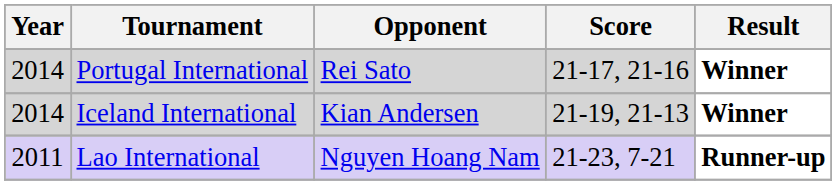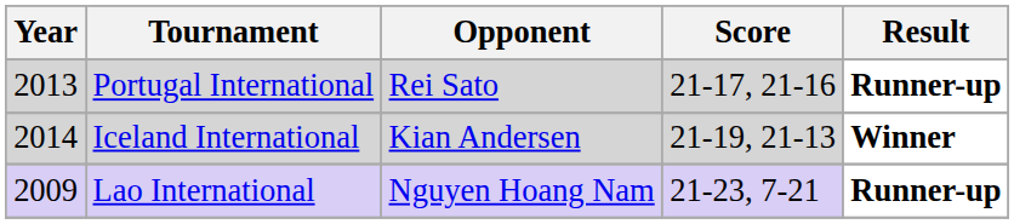 <table class="sortable wikitable" style="font-size: 90%;">
 <tr>
 <th>Year</th>
 <th>Tournament</th>
 <th>Opponent</th>
 <th>Score</th>
 <th>Result</th>
 </tr>
 <tr>
 </tr>
 <tr style="background:#D5D5D5">
-<td align="center">2014</td>
+<td align="center">2013</td>
 <td align="left"><a href='#'>Portugal International</a></td>
 <td align="left"> <a href='#'>Rei Sato</a></td>
 <td align="left">21-17, 21-16</td>
-<td style="text-align:left; background:white"> <strong>Winner</strong></td>
+<td style="text-align:left; background:white"> <strong>Runner-up</strong></td>
 </tr>
 <tr>
 </tr>
 <tr style="background:#D5D5D5">
 <td align="center">2014</td>
 <td align="left"><a href='#'>Iceland International</a></td>
 <td align="left"> <a href='#'>Kian Andersen</a></td>
 <td align="left">21-19, 21-13</td>
 <td style="text-align:left; background:white"> <strong>Winner</strong></td>
 </tr>
 <tr>
 </tr>
 <tr style="background:#D8CEF6">
-<td align="center">2011</td>
+<td align="center">2009</td>
 <td align="left"><a href='#'>Lao International</a></td>
 <td align="left"> <a href='#'>Nguyen Hoang Nam</a></td>
 <td align="left">21-23, 7-21</td>
 <td style="text-align:left; background:white"> <strong>Runner-up</strong></td>
 </tr>
 <tr>
 </tr>
 </table>
